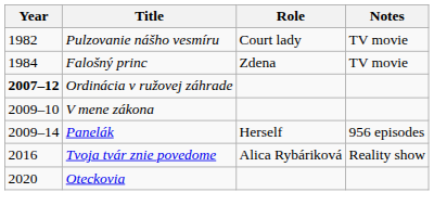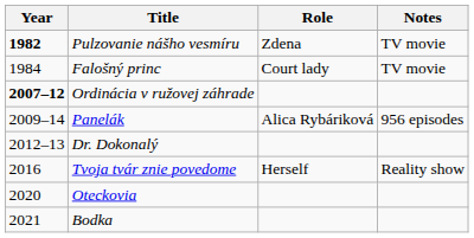 <table class="wikitable sortable">
 <tr>
 <th>Year</th>
 <th>Title</th>
 <th>Role</th>
 <th class="unsortable">Notes</th>
 </tr>
 <tr>
-<td>1982</td>
+<td><strong>1982</strong></td>
 <td><em>Pulzovanie nášho vesmíru</em></td>
-<td>Court lady</td>
+<td>Zdena</td>
 <td>TV movie</td>
 </tr>
 <tr>
 <td>1984</td>
 <td><em>Falošný princ</em></td>
-<td>Zdena</td>
+<td>Court lady</td>
 <td>TV movie</td>
 </tr>
 <tr>
 <td><strong>2007–12</strong></td>
 <td><em>Ordinácia v ružovej záhrade</em></td>
 <td></td>
 <td></td>
 </tr>
 <tr>
-<td>2009–10</td>
-<td><em>V mene zákona</em></td>
+<td>2009–14</td>
+<td><em><a href='#'>Panelák</a></em></td>
+<td>Alica Rybáriková</td>
+<td>956 episodes</td>
+</tr>
+<tr>
+<td>2012–13</td>
+<td><em>Dr. Dokonalý</em></td>
 <td></td>
 <td></td>
 </tr>
 <tr>
-<td>2009–14</td>
-<td><em><a href='#'>Panelák</a></em></td>
-<td>Herself</td>
-<td>956 episodes</td>
-</tr>
-<tr>
 <td>2016</td>
 <td><em><a href='#'>Tvoja tvár znie povedome</a></em></td>
-<td>Alica Rybáriková</td>
+<td>Herself</td>
 <td>Reality show</td>
 </tr>
 <tr>
 <td>2020</td>
 <td><em><a href='#'>Oteckovia</a></em></td>
 <td></td>
 <td></td>
 </tr>
+<tr>
+<td>2021</td>
+<td><em>Bodka</em></td>
+<td></td>
+<td></td>
+</tr>
 </table>
